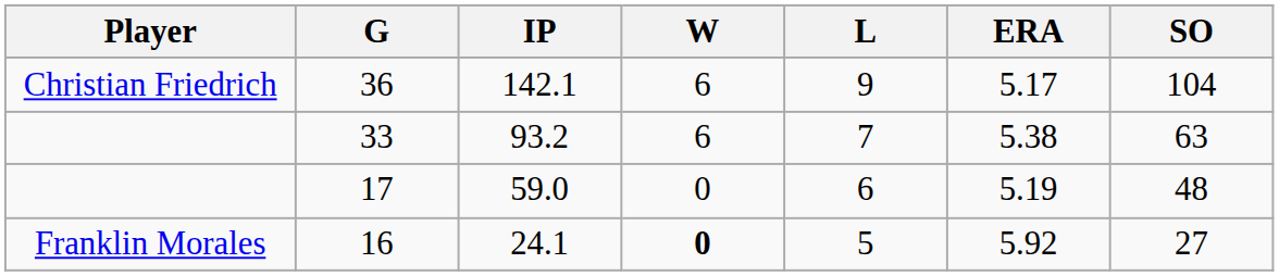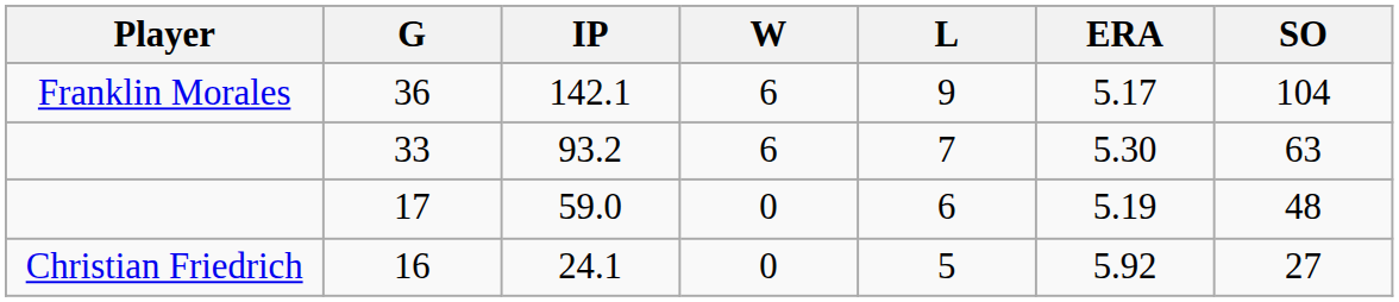 <table class="wikitable sortable">
 <tr>
 <th bgcolor="#DDDDFF" width="16%">Player</th>
 <th bgcolor="#DDDDFF" width="9%">G</th>
 <th bgcolor="#DDDDFF" width="9%">IP</th>
 <th bgcolor="#DDDDFF" width="9%">W</th>
 <th bgcolor="#DDDDFF" width="9%">L</th>
 <th bgcolor="#DDDDFF" width="9%">ERA</th>
 <th bgcolor="#DDDDFF" width="9%">SO</th>
 </tr>
 <tr align="center">
-<td><a href='#'>Christian Friedrich</a></td>
+<td><a href='#'>Franklin Morales</a></td>
 <td>36</td>
 <td>142.1</td>
 <td>6</td>
 <td>9</td>
 <td>5.17</td>
 <td>104</td>
 </tr>
 <tr align=center>
 <td></td>
 <td>33</td>
 <td>93.2</td>
 <td>6</td>
 <td>7</td>
-<td>5.38</td>
+<td>5.30</td>
 <td>63</td>
 </tr>
 <tr align="center">
 <td></td>
 <td>17</td>
 <td>59.0</td>
 <td>0</td>
 <td>6</td>
 <td>5.19</td>
 <td>48</td>
 </tr>
 <tr align="center">
-<td><a href='#'>Franklin Morales</a></td>
+<td><a href='#'>Christian Friedrich</a></td>
 <td>16</td>
 <td>24.1</td>
-<td><strong>0</strong></td>
+<td>0</td>
 <td>5</td>
 <td>5.92</td>
 <td>27</td>
 </tr>
 </table>
